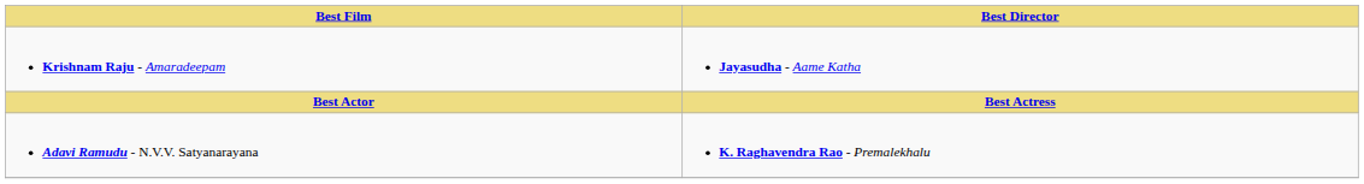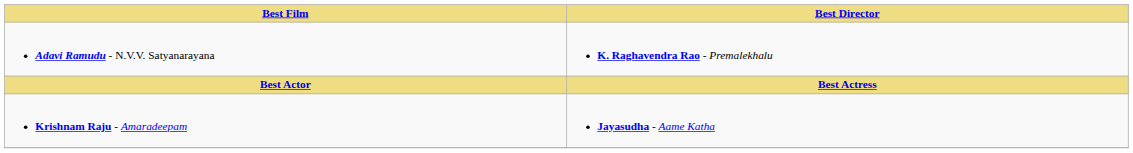 <table class="wikitable" width=100% |>
 <tr>
 <th !  style="background:#eedd82; text-align:center; width:50%;"><a href='#'>Best Film</a></th>
 <th !  style="background:#eedd82; text-align:center; width:50%;"><a href='#'>Best Director</a></th>
 </tr>
 <tr>
-<td valign="top"><br><ul><li><strong><a href='#'>Krishnam Raju</a></strong> - <em><a href='#'>Amaradeepam</a></em></li></ul></td>
-<td valign="top"><br><ul><li><strong><a href='#'>Jayasudha</a></strong> - <em><a href='#'>Aame Katha</a></em></li></ul></td>
+<td valign="top"><br><ul><li><strong><em><a href='#'>Adavi Ramudu</a></em></strong> - N.V.V. Satyanarayana</li></ul></td>
+<td valign="top"><br><ul><li><strong><a href='#'>K. Raghavendra Rao</a></strong> - <em>Premalekhalu</em></li></ul></td>
 </tr>
 <tr>
 <th !  style="background:#eedd82; text-align:center; width:50%;"><a href='#'>Best Actor</a></th>
 <th !  style="background:#eedd82; text-align:center; width:50%;"><a href='#'>Best Actress</a></th>
 </tr>
 <tr>
-<td valign="top"><br><ul><li><strong><em><a href='#'>Adavi Ramudu</a></em></strong> - N.V.V. Satyanarayana</li></ul></td>
-<td valign="top"><br><ul><li><strong><a href='#'>K. Raghavendra Rao</a></strong> - <em>Premalekhalu</em></li></ul></td>
+<td valign="top"><br><ul><li><strong><a href='#'>Krishnam Raju</a></strong> - <em><a href='#'>Amaradeepam</a></em></li></ul></td>
+<td valign="top"><br><ul><li><strong><a href='#'>Jayasudha</a></strong> - <em><a href='#'>Aame Katha</a></em></li></ul></td>
 </tr>
 <tr>
 </tr>
 </table>
